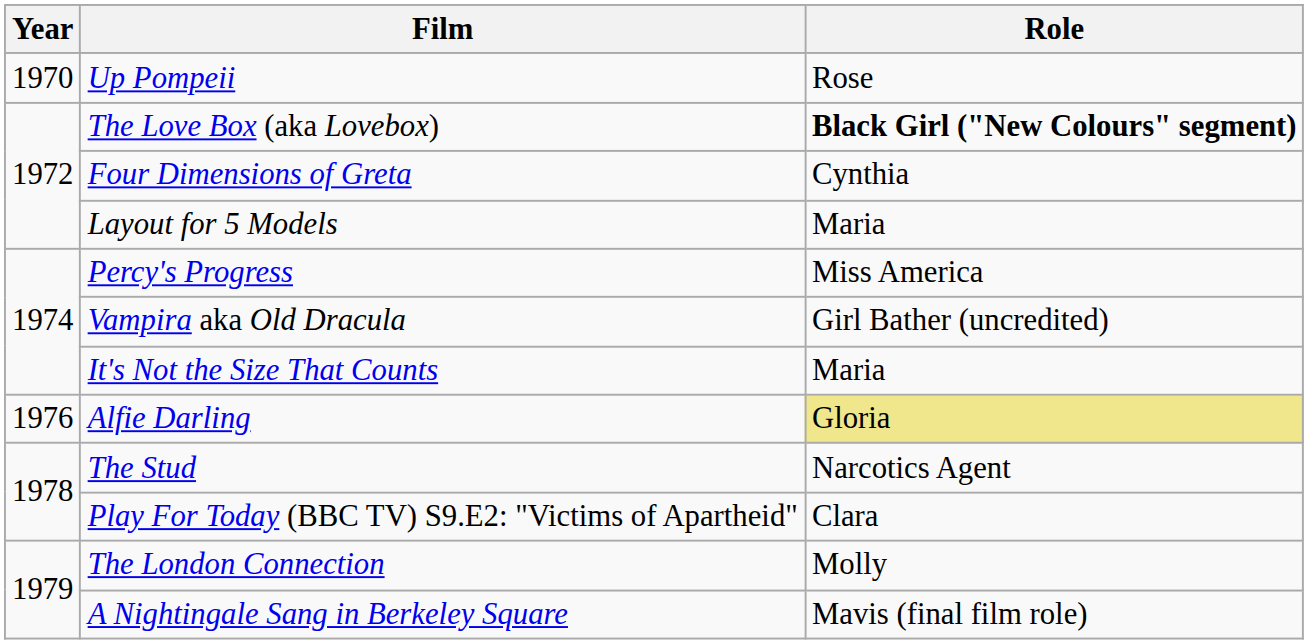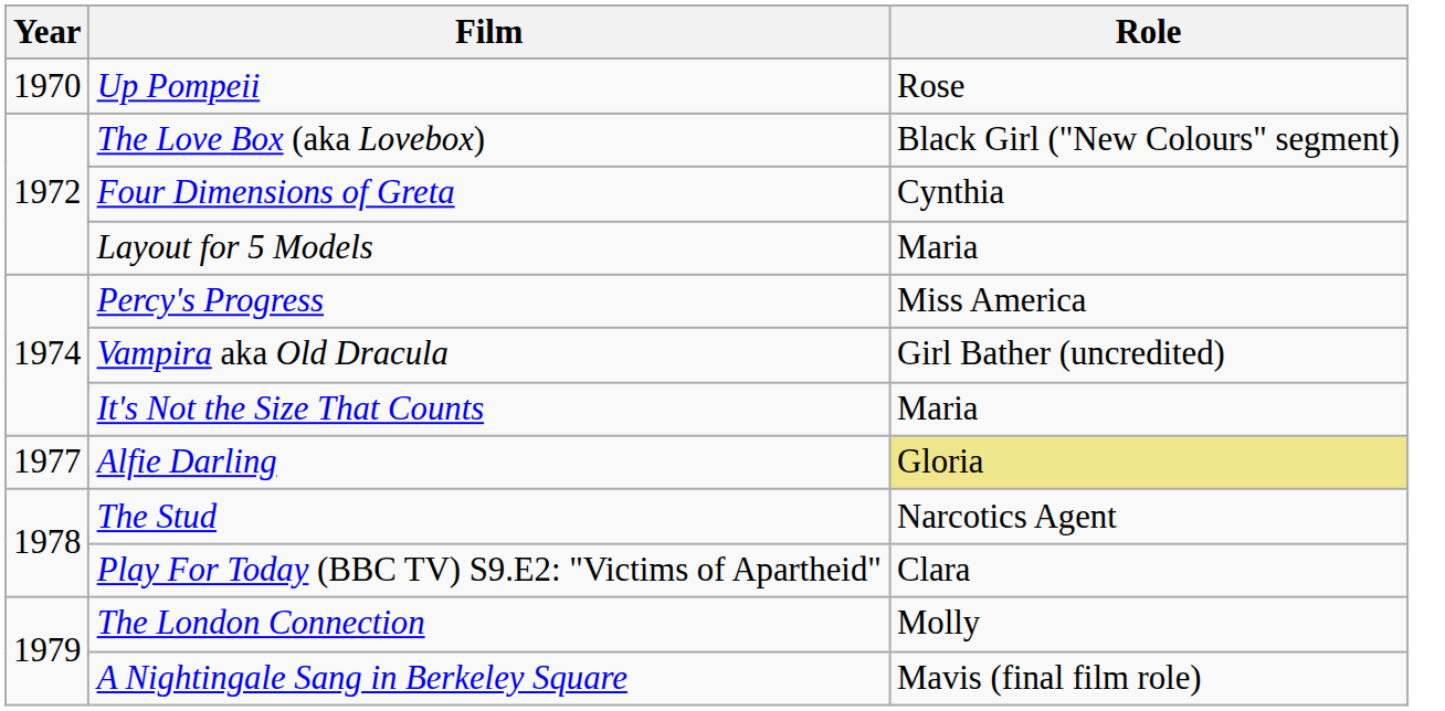 <table class="wikitable sortable">
 <tr>
 <th>Year</th>
 <th>Film</th>
 <th>Role</th>
 </tr>
 <tr>
 <td>1970</td>
 <td><em><a href='#'>Up Pompeii</a></em></td>
 <td>Rose</td>
 </tr>
 <tr>
 <td rowspan="3">1972</td>
 <td><em><a href='#'>The Love Box</a></em> (aka <em>Lovebox</em>)</td>
-<td><strong>Black Girl ("New Colours" segment)</strong></td>
+<td>Black Girl ("New Colours" segment)</td>
 </tr>
 <tr>
 <td><em><a href='#'>Four Dimensions of Greta</a></em></td>
 <td>Cynthia</td>
 </tr>
 <tr>
 <td><em>Layout for 5 Models</em></td>
 <td>Maria</td>
 </tr>
 <tr>
 <td rowspan="3">1974</td>
 <td><em><a href='#'>Percy's Progress</a></em></td>
 <td>Miss America</td>
 </tr>
 <tr>
 <td><em><a href='#'>Vampira</a></em> aka <em>Old Dracula</em></td>
 <td>Girl Bather (uncredited)</td>
 </tr>
 <tr>
 <td><em><a href='#'>It's Not the Size That Counts</a></em></td>
 <td>Maria</td>
 </tr>
 <tr>
-<td>1976</td>
+<td>1977</td>
 <td><em><a href='#'>Alfie Darling</a></em></td>
 <td style="background: khaki;">Gloria</td>
 </tr>
 <tr>
 <td rowspan="2">1978</td>
 <td><em><a href='#'>The Stud</a></em></td>
 <td>Narcotics Agent</td>
 </tr>
 <tr>
 <td><em><a href='#'>Play For Today</a></em> (BBC TV) S9.E2: "Victims of Apartheid"</td>
 <td>Clara</td>
 </tr>
 <tr>
 <td rowspan="2">1979</td>
 <td><em><a href='#'>The London Connection</a></em></td>
 <td>Molly</td>
 </tr>
 <tr>
 <td><em><a href='#'>A Nightingale Sang in Berkeley Square</a></em></td>
 <td>Mavis (final film role)</td>
 </tr>
 </table>
